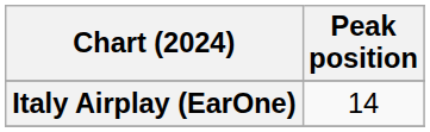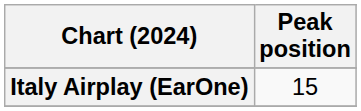 <table class="wikitable sortable plainrowheaders" style="text-align:center;">
 <tr>
 <th scope="col">Chart (2024)</th>
 <th scope="col">Peak<br>position</th>
 </tr>
 <tr>
 </tr>
 <tr>
 <th scope="row">Italy Airplay (EarOne)</th>
-<td>14</td>
+<td>15</td>
 </tr>
 <tr>
 </tr>
 </table>
